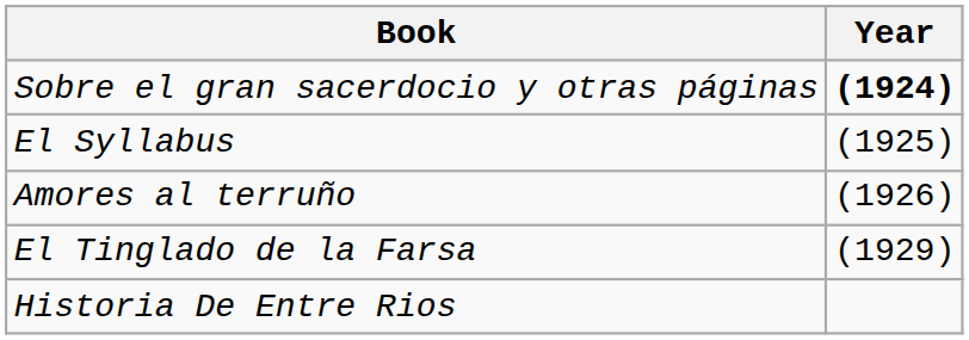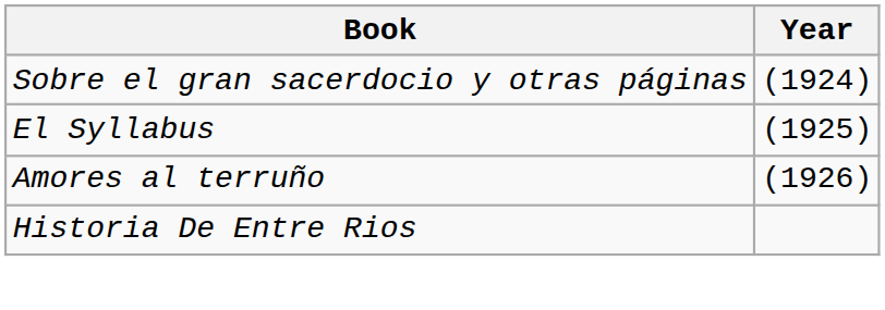 <table class="wikitable">
 <tr>
 <th>Book</th>
 <th>Year</th>
 </tr>
 <tr>
 <td><em>Sobre el gran sacerdocio y otras páginas</em></td>
-<td><strong>(1924)</strong></td>
+<td>(1924)</td>
 </tr>
 <tr>
 <td><em>El Syllabus</em></td>
 <td>(1925)</td>
 </tr>
 <tr>
 <td><em>Amores al terruño</em></td>
 <td>(1926)</td>
 </tr>
 <tr>
-<td><em>El Tinglado de la Farsa</em></td>
-<td>(1929)</td>
-</tr>
-<tr>
 <td><em>Historia De Entre Rios</em></td>
 <td></td>
 </tr>
 </table>
